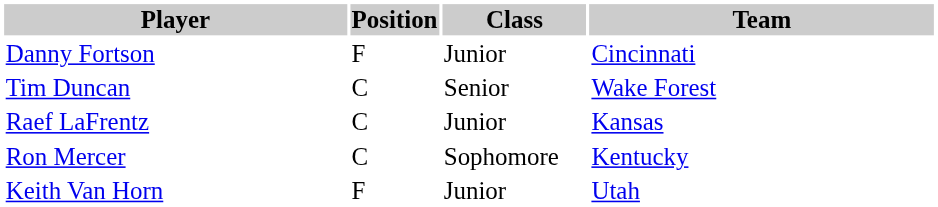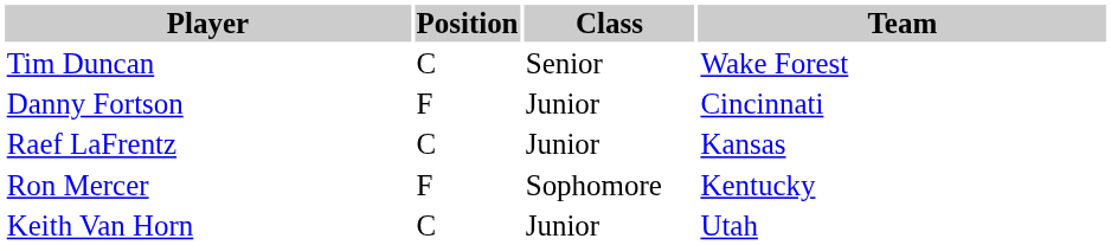 <table style="width:600px" "border:'1' 'solid' 'gray'">
 <tr>
 <th style="background:#CCCCCC;width:40%">Player</th>
 <th style="background:#CCCCCC;width:4%">Position</th>
 <th style="background:#CCCCCC;width:16%">Class</th>
 <th style="background:#CCCCCC;width:40%">Team</th>
 </tr>
 <tr>
+<td><a href='#'>Tim Duncan</a></td>
+<td>C</td>
+<td>Senior</td>
+<td><a href='#'>Wake Forest</a></td>
+</tr>
+<tr>
 <td><a href='#'>Danny Fortson</a></td>
 <td>F</td>
 <td>Junior</td>
 <td><a href='#'>Cincinnati</a></td>
-</tr>
-<tr>
-<td><a href='#'>Tim Duncan</a></td>
-<td>C</td>
-<td>Senior</td>
-<td><a href='#'>Wake Forest</a></td>
 </tr>
 <tr>
 <td><a href='#'>Raef LaFrentz</a></td>
 <td>C</td>
 <td>Junior</td>
 <td><a href='#'>Kansas</a></td>
 </tr>
 <tr>
 <td><a href='#'>Ron Mercer</a></td>
-<td>C</td>
+<td>F</td>
 <td>Sophomore</td>
 <td><a href='#'>Kentucky</a></td>
 </tr>
 <tr>
 <td><a href='#'>Keith Van Horn</a></td>
-<td>F</td>
+<td>C</td>
 <td>Junior</td>
 <td><a href='#'>Utah</a></td>
 </tr>
 </table>
